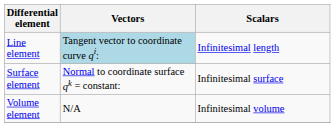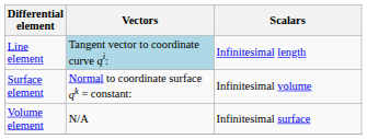 <table class="wikitable">
 <tr>
 <th scope=col width="10px">Differential element</th>
 <th scope=col width="200px">Vectors</th>
 <th scope=col width="200px">Scalars</th>
 </tr>
 <tr>
 <td><a href='#'>Line element</a></td>
 <td style="background: lightblue;">Tangent vector to coordinate curve <em>q<sup>i</sup></em>:<br></td>
 <td><a href='#'>Infinitesimal</a> <a href='#'>length</a><br></td>
 </tr>
 <tr>
 <td><a href='#'>Surface element</a></td>
 <td><a href='#'>Normal</a> to coordinate surface <em>q<sup>k</sup></em> = constant:<br></td>
-<td>Infinitesimal <a href='#'>surface</a><br></td>
+<td>Infinitesimal <a href='#'>volume</a><br></td>
 </tr>
 <tr>
 <td><a href='#'>Volume element</a></td>
 <td>N/A</td>
-<td>Infinitesimal <a href='#'>volume</a><br></td>
+<td>Infinitesimal <a href='#'>surface</a><br></td>
 </tr>
 <tr>
 </tr>
 </table>
